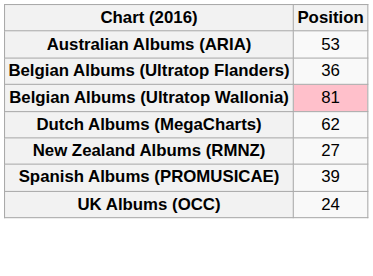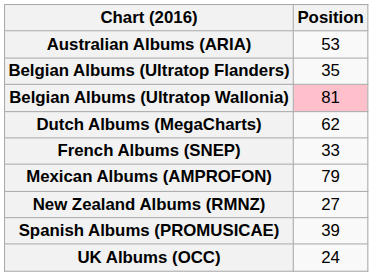 <table class="wikitable sortable plainrowheaders" style="text-align:center">
 <tr>
 <th scope="col">Chart (2016)</th>
 <th scope="col">Position</th>
 </tr>
 <tr>
 <th scope="row">Australian Albums (ARIA)</th>
 <td>53</td>
 </tr>
 <tr>
 <th scope="row">Belgian Albums (Ultratop Flanders)</th>
-<td>36</td>
+<td>35</td>
 </tr>
 <tr>
 <th scope="row">Belgian Albums (Ultratop Wallonia)</th>
 <td style="background: pink;">81</td>
 </tr>
 <tr>
 <th scope="row">Dutch Albums (MegaCharts)</th>
 <td>62</td>
+</tr>
+<tr>
+<th scope="row">French Albums (SNEP)</th>
+<td>33</td>
+</tr>
+<tr>
+<th scope="row">Mexican Albums (AMPROFON)</th>
+<td>79</td>
 </tr>
 <tr>
 <th scope="row">New Zealand Albums (RMNZ)</th>
 <td>27</td>
 </tr>
 <tr>
 <th scope="row">Spanish Albums (PROMUSICAE)</th>
 <td>39</td>
 </tr>
 <tr>
 <th scope="row">UK Albums (OCC)</th>
 <td>24</td>
 </tr>
 </table>
